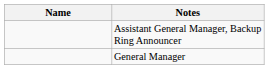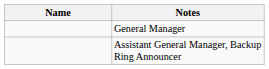 <table class="wikitable sortable" style="width:46%;">
 <tr>
 <th width=19%>Name</th>
 <th width=27%>Notes</th>
 </tr>
 <tr>
 <td></td>
-<td>Assistant General Manager, Backup Ring Announcer</td>
+<td>General Manager</td>
 </tr>
 <tr>
 <td></td>
-<td>General Manager</td>
+<td>Assistant General Manager, Backup Ring Announcer</td>
 </tr>
 </table>
